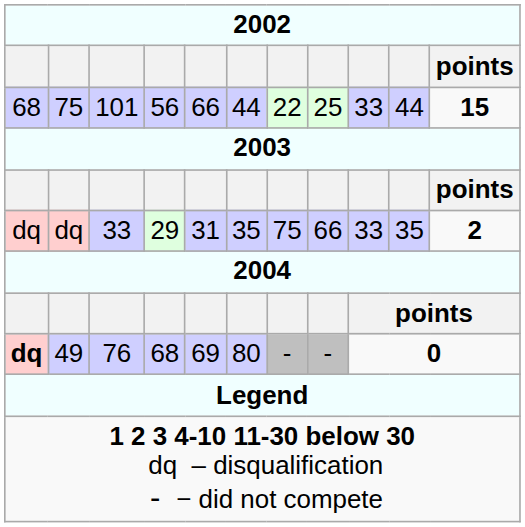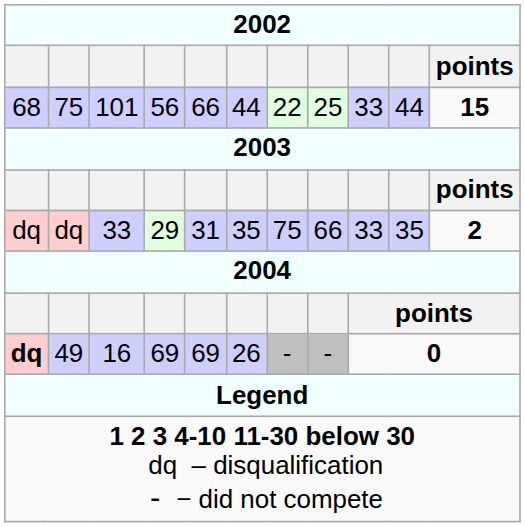 <table class="wikitable" style="text-align: center">
 <tr>
 <td colspan="27" bgcolor="F0FFFF"><strong>2002</strong></td>
 </tr>
 <tr>
 <th></th>
 <th></th>
 <th></th>
 <th></th>
 <th></th>
 <th></th>
 <th></th>
 <th></th>
 <th></th>
 <th></th>
 <th>points</th>
 </tr>
 <tr bgcolor="bfbfbf">
 <td bgcolor="cfcfff">68</td>
 <td bgcolor="cfcfff">75</td>
 <td bgcolor="cfcfff">101</td>
 <td bgcolor="cfcfff">56</td>
 <td bgcolor="cfcfff">66</td>
 <td bgcolor="cfcfff">44</td>
 <td bgcolor="dfffdf">22</td>
 <td bgcolor="dfffdf">25</td>
 <td bgcolor="cfcfff">33</td>
 <td bgcolor="cfcfff">44</td>
 <td bgcolor="f9f9f9"><strong>15</strong></td>
 </tr>
 <tr>
 <td colspan="27" bgcolor="F0FFFF"><strong>2003</strong></td>
 </tr>
 <tr>
 <th></th>
 <th></th>
 <th></th>
 <th></th>
 <th></th>
 <th></th>
 <th></th>
 <th></th>
 <th></th>
 <th></th>
 <th>points</th>
 </tr>
 <tr bgcolor="bfbfbf">
 <td bgcolor="ffcfcf">dq</td>
 <td bgcolor="ffcfcf">dq</td>
 <td bgcolor="cfcfff">33</td>
 <td bgcolor="dfffdf">29</td>
 <td bgcolor="cfcfff">31</td>
 <td bgcolor="cfcfff">35</td>
 <td bgcolor="cfcfff">75</td>
 <td bgcolor="cfcfff">66</td>
 <td bgcolor="cfcfff">33</td>
 <td bgcolor="cfcfff">35</td>
 <td bgcolor="f9f9f9"><strong>2</strong></td>
 </tr>
 <tr>
 <td colspan="27" bgcolor="F0FFFF"><strong>2004</strong></td>
 </tr>
 <tr>
 <th></th>
 <th></th>
 <th></th>
 <th></th>
 <th></th>
 <th></th>
 <th></th>
 <th></th>
 <th colspan="9">points</th>
 </tr>
 <tr bgcolor="bfbfbf">
 <td bgcolor="ffcfcf"><strong>dq</strong></td>
 <td bgcolor="cfcfff">49</td>
-<td bgcolor="cfcfff">76</td>
-<td bgcolor="cfcfff">68</td>
+<td bgcolor="cfcfff">16</td>
 <td bgcolor="cfcfff">69</td>
-<td bgcolor="cfcfff">80</td>
+<td bgcolor="cfcfff">69</td>
+<td bgcolor="cfcfff">26</td>
 <td>-</td>
 <td>-</td>
 <td colspan="9" bgcolor="f9f9f9"><strong>0</strong></td>
 </tr>
 <tr>
 <td colspan="27" bgcolor="F0FFFF"><strong>Legend</strong></td>
 </tr>
 <tr>
 <td colspan="27"><span><strong>1</strong></span> <span><strong>2</strong></span> <span><strong>3</strong></span> <span><strong>4-10</strong></span> <span><strong>11-30</strong></span> <span><strong>below 30</strong></span><br><span> dq </span> – disqualification<br><span><big> - </big></span> − did not compete</td>
 </tr>
 </table>
